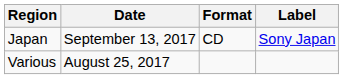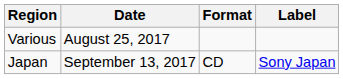 <table class="wikitable">
 <tr>
 <th>Region</th>
 <th>Date</th>
 <th>Format</th>
 <th>Label</th>
 </tr>
 <tr>
+<td>Various</td>
+<td>August 25, 2017</td>
+<td></td>
+<td></td>
+</tr>
+<tr>
 <td>Japan</td>
 <td>September 13, 2017</td>
 <td>CD</td>
 <td><a href='#'>Sony Japan</a></td>
 </tr>
-<tr>
-<td>Various</td>
-<td>August 25, 2017</td>
-<td></td>
-<td></td>
-</tr>
 </table>
